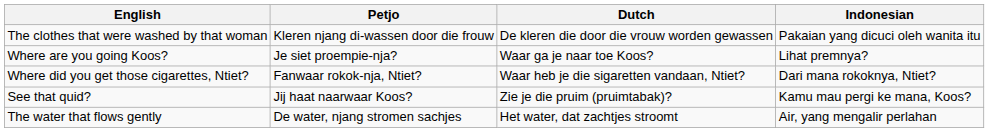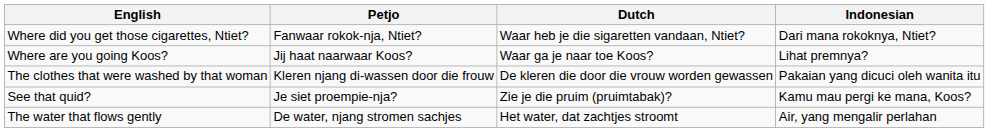 <table class="wikitable">
 <tr>
 <th>English</th>
 <th>Petjo</th>
 <th>Dutch</th>
 <th>Indonesian</th>
 </tr>
 <tr>
+<td>Where did you get those cigarettes, Ntiet?</td>
+<td>Fanwaar rokok-nja, Ntiet?</td>
+<td>Waar heb je die sigaretten vandaan, Ntiet?</td>
+<td>Dari mana rokoknya, Ntiet?</td>
+</tr>
+<tr>
+<td>Where are you going Koos?</td>
+<td>Jij haat naarwaar Koos?</td>
+<td>Waar ga je naar toe Koos?</td>
+<td>Lihat premnya?</td>
+</tr>
+<tr>
 <td>The clothes that were washed by that woman</td>
 <td>Kleren njang di-wassen door die frouw</td>
 <td>De kleren die door die vrouw worden gewassen</td>
 <td>Pakaian yang dicuci oleh wanita itu</td>
 </tr>
 <tr>
-<td>Where are you going Koos?</td>
+<td>See that quid?</td>
 <td>Je siet proempie-nja?</td>
-<td>Waar ga je naar toe Koos?</td>
-<td>Lihat premnya?</td>
-</tr>
-<tr>
-<td>Where did you get those cigarettes, Ntiet?</td>
-<td>Fanwaar rokok-nja, Ntiet?</td>
-<td>Waar heb je die sigaretten vandaan, Ntiet?</td>
-<td>Dari mana rokoknya, Ntiet?</td>
-</tr>
-<tr>
-<td>See that quid?</td>
-<td>Jij haat naarwaar Koos?</td>
 <td>Zie je die pruim (pruimtabak)?</td>
 <td>Kamu mau pergi ke mana, Koos?</td>
 </tr>
 <tr>
 <td>The water that flows gently</td>
 <td>De water, njang stromen sachjes</td>
 <td>Het water, dat zachtjes stroomt</td>
 <td>Air, yang mengalir perlahan</td>
 </tr>
 </table>
